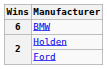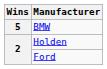 <table class="wikitable" style="font-size: 95%;">
 <tr>
 <th>Wins</th>
 <th>Manufacturer</th>
 </tr>
 <tr>
-<th>6</th>
+<th>5</th>
 <td><a href='#'>BMW</a></td>
 </tr>
 <tr>
 <th rowspan="2">2</th>
 <td><a href='#'>Holden</a></td>
 </tr>
 <tr>
 <td><a href='#'>Ford</a></td>
 </tr>
 </table>
